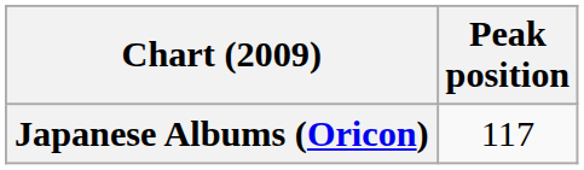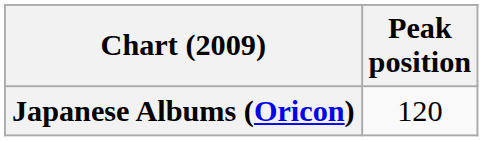 <table class="wikitable plainrowheaders" style="text-align:center">
 <tr>
 <th scope="col">Chart (2009)</th>
 <th scope="col">Peak<br> position</th>
 </tr>
 <tr>
 <th scope="row">Japanese Albums (<a href='#'>Oricon</a>)</th>
-<td>117</td>
+<td>120</td>
 </tr>
 </table>
